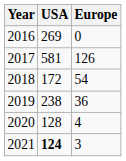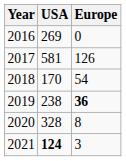 <table class="wikitable sortable">
 <tr>
 <th>Year</th>
 <th>USA</th>
 <th>Europe</th>
 </tr>
 <tr>
 <td>2016</td>
 <td>269</td>
 <td>0</td>
 </tr>
 <tr>
 <td>2017</td>
 <td>581</td>
 <td>126</td>
 </tr>
 <tr>
 <td>2018</td>
-<td>172</td>
+<td>170</td>
 <td>54</td>
 </tr>
 <tr>
 <td>2019</td>
 <td>238</td>
-<td>36</td>
+<td><strong>36</strong></td>
 </tr>
 <tr>
 <td>2020</td>
-<td>128</td>
-<td>4</td>
+<td>328</td>
+<td>8</td>
 </tr>
 <tr>
 <td>2021</td>
 <td><strong>124</strong></td>
 <td>3</td>
 </tr>
 </table>
